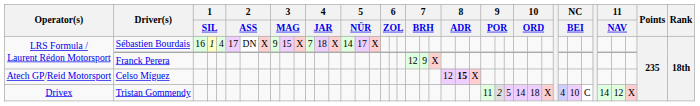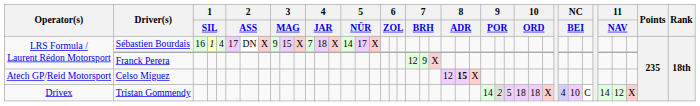 <table class="wikitable" style="font-size: 85%">
 <tr>
 <th rowspan=2>Operator(s)</th>
 <th rowspan=2>Driver(s)</th>
 <th colspan=3>1</th>
 <th colspan=3>2</th>
 <th colspan=3>3</th>
 <th colspan=3>4</th>
 <th colspan=3>5</th>
 <th colspan=3>6</th>
 <th colspan=3>7</th>
 <th colspan=3>8</th>
 <th colspan=3>9</th>
 <th colspan=3>10</th>
 <th rowspan=6></th>
 <th colspan=3>NC</th>
 <th rowspan=6></th>
 <th colspan=3>11</th>
 <th rowspan=2>Points</th>
 <th rowspan=2>Rank</th>
 </tr>
 <tr>
 <th colspan=3><a href='#'>SIL</a></th>
 <th colspan=3><a href='#'>ASS</a></th>
 <th colspan=3><a href='#'>MAG</a></th>
 <th colspan=3><a href='#'>JAR</a></th>
 <th colspan=3><a href='#'>NÜR</a></th>
 <th colspan=3><a href='#'>ZOL</a></th>
 <th colspan=3><a href='#'>BRH</a></th>
 <th colspan=3><a href='#'>ADR</a></th>
 <th colspan=3><a href='#'>POR</a></th>
 <th colspan=3><a href='#'>ORD</a></th>
 <th colspan=3><a href='#'>BEI</a></th>
 <th colspan=3><a href='#'>NAV</a></th>
 </tr>
 <tr>
 <td rowspan=2 align=center><a href='#'>LRS Formula /<br>Laurent Rédon Motorsport</a></td>
 <td> <a href='#'>Sébastien Bourdais</a></td>
 <td style="background:#dfffdf;">16</td>
 <td style="background:#ffffbf;"><em>1</em></td>
 <td style="background:#dfffdf;">4</td>
 <td style="background:#efcfff;">17</td>
 <td style="background:#ffffff;">DN</td>
 <td style="background:#ffcfcf;">X</td>
 <td style="background:#dfffdf;">9</td>
 <td style="background:#efcfff;">15</td>
 <td style="background:#ffcfcf;">X</td>
 <td style="background:#dfffdf;">7</td>
 <td style="background:#efcfff;">18</td>
 <td style="background:#ffcfcf;">X</td>
 <td style="background:#dfffdf;">14</td>
 <td style="background:#efcfff;">17</td>
 <td style="background:#ffcfcf;">X</td>
 <td></td>
 <td></td>
 <td></td>
 <td></td>
 <td></td>
 <td></td>
 <td></td>
 <td></td>
 <td></td>
 <td></td>
 <td></td>
 <td></td>
 <td></td>
 <td></td>
 <td></td>
 <td></td>
 <td></td>
 <td></td>
 <td></td>
 <td></td>
 <td></td>
 <th rowspan=4>235</th>
 <th rowspan=4>18th</th>
 </tr>
 <tr style="border-top:2px solid #aaaaaa">
 <td align=left> <a href='#'>Franck Perera</a></td>
 <td></td>
 <td></td>
 <td></td>
 <td></td>
 <td></td>
 <td></td>
 <td></td>
 <td></td>
 <td></td>
 <td></td>
 <td></td>
 <td></td>
 <td></td>
 <td></td>
 <td></td>
 <td></td>
 <td></td>
 <td></td>
 <td style="background:#dfffdf;">12</td>
 <td style="background:#dfffdf;">9</td>
 <td style="background:#ffcfcf;">X</td>
 <td></td>
 <td></td>
 <td></td>
 <td></td>
 <td></td>
 <td></td>
 <td></td>
 <td></td>
 <td></td>
 <td></td>
 <td></td>
 <td></td>
 <td></td>
 <td></td>
 <td></td>
 </tr>
 <tr>
 <td align=center><a href='#'>Atech GP</a>/<a href='#'>Reid Motorsport</a></td>
 <td> <a href='#'>Celso Míguez</a></td>
 <td></td>
 <td></td>
 <td></td>
 <td></td>
 <td></td>
 <td></td>
 <td></td>
 <td></td>
 <td></td>
 <td></td>
 <td></td>
 <td></td>
 <td></td>
 <td></td>
 <td></td>
 <td></td>
 <td></td>
 <td></td>
 <td></td>
 <td></td>
 <td></td>
 <td style="background:#efcfff;">12</td>
 <td style="background:#efcfff;"><strong>15</strong></td>
 <td style="background:#ffcfcf;">X</td>
 <td></td>
 <td></td>
 <td></td>
 <td></td>
 <td></td>
 <td></td>
 <td></td>
 <td></td>
 <td></td>
 <td></td>
 <td></td>
 <td></td>
 </tr>
 <tr>
 <td align=center><a href='#'>Drivex</a></td>
 <td> <a href='#'>Tristan Gommendy</a></td>
 <td></td>
 <td></td>
 <td></td>
 <td></td>
 <td></td>
 <td></td>
 <td></td>
 <td></td>
 <td></td>
 <td></td>
 <td></td>
 <td></td>
 <td></td>
 <td></td>
 <td></td>
 <td></td>
 <td></td>
 <td></td>
 <td></td>
 <td></td>
 <td></td>
 <td></td>
 <td></td>
 <td></td>
-<td style="background:#dfffdf;">11</td>
+<td style="background:#dfffdf;">14</td>
 <td style="background:#dfdfdf;"><em>2</em></td>
 <td style="background:#efcfff;">5</td>
-<td style="background:#efcfff;">14</td>
+<td style="background:#efcfff;">18</td>
 <td style="background:#efcfff;">18</td>
 <td style="background:#ffcfcf;">X</td>
 <td style="background:#cfcfff;">4</td>
 <td style="background:#efcfff;">10</td>
 <td style="background:#ffffff;">C</td>
 <td style="background:#dfffdf;">14</td>
 <td style="background:#dfffdf;">12</td>
 <td style="background:#ffcfcf;">X</td>
 </tr>
 </table>
